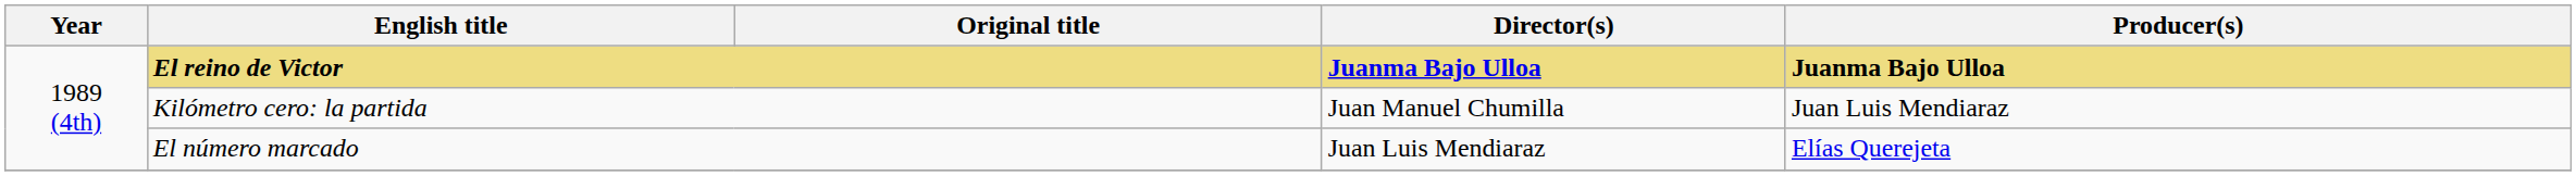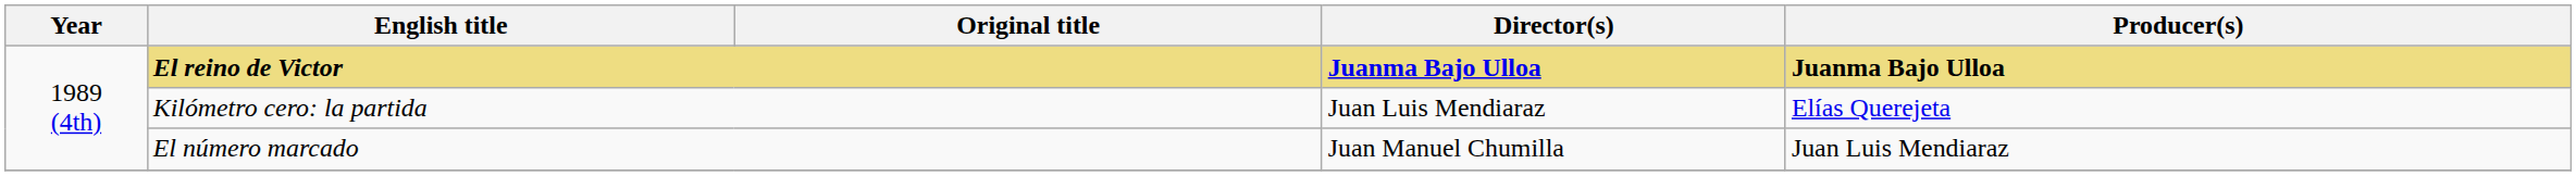 <table class="wikitable sortable" width="100%" cellpadding="5">
 <tr>
 <th width="50">Year</th>
 <th width="230">English title</th>
 <th width="230">Original title</th>
 <th width="180">Director(s)</th>
 <th width="310">Producer(s)</th>
 </tr>
 <tr>
 <td rowspan="3" style="text-align:center;">1989<br><a href='#'>(4th)</a></td>
 <td colspan="2" style="background:#eedd82;"><strong><em>El reino de Victor</em></strong></td>
 <td style="background:#eedd82;"><strong><a href='#'>Juanma Bajo Ulloa</a></strong></td>
 <td style="background:#eedd82;"><strong>Juanma Bajo Ulloa</strong></td>
 </tr>
 <tr>
 <td colspan="2"><em>Kilómetro cero: la partida</em></td>
+<td>Juan Luis Mendiaraz</td>
+<td><a href='#'>Elías Querejeta</a></td>
+</tr>
+<tr>
+<td colspan="2"><em>El número marcado</em></td>
 <td>Juan Manuel Chumilla</td>
 <td>Juan Luis Mendiaraz</td>
 </tr>
 <tr>
-<td colspan="2"><em>El número marcado</em></td>
-<td>Juan Luis Mendiaraz</td>
-<td><a href='#'>Elías Querejeta</a></td>
-</tr>
-<tr>
 </tr>
 </table>
